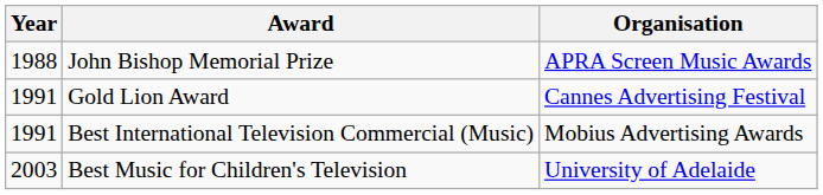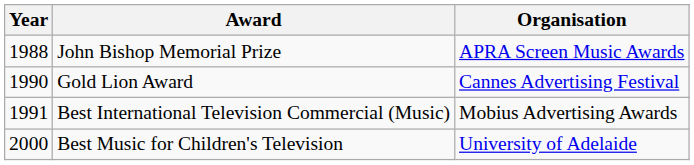 <table class="wikitable">
 <tr>
 <th>Year</th>
 <th>Award</th>
 <th>Organisation</th>
 </tr>
 <tr>
 <td>1988</td>
 <td>John Bishop Memorial Prize</td>
 <td><a href='#'>APRA Screen Music Awards</a></td>
 </tr>
 <tr>
-<td>1991</td>
+<td>1990</td>
 <td>Gold Lion Award</td>
 <td><a href='#'>Cannes Advertising Festival</a></td>
 </tr>
 <tr>
 <td>1991</td>
 <td>Best International Television Commercial (Music)</td>
 <td>Mobius Advertising Awards</td>
 </tr>
 <tr>
-<td>2003</td>
+<td>2000</td>
 <td>Best Music for Children's Television</td>
 <td><a href='#'>University of Adelaide</a></td>
 </tr>
 </table>
